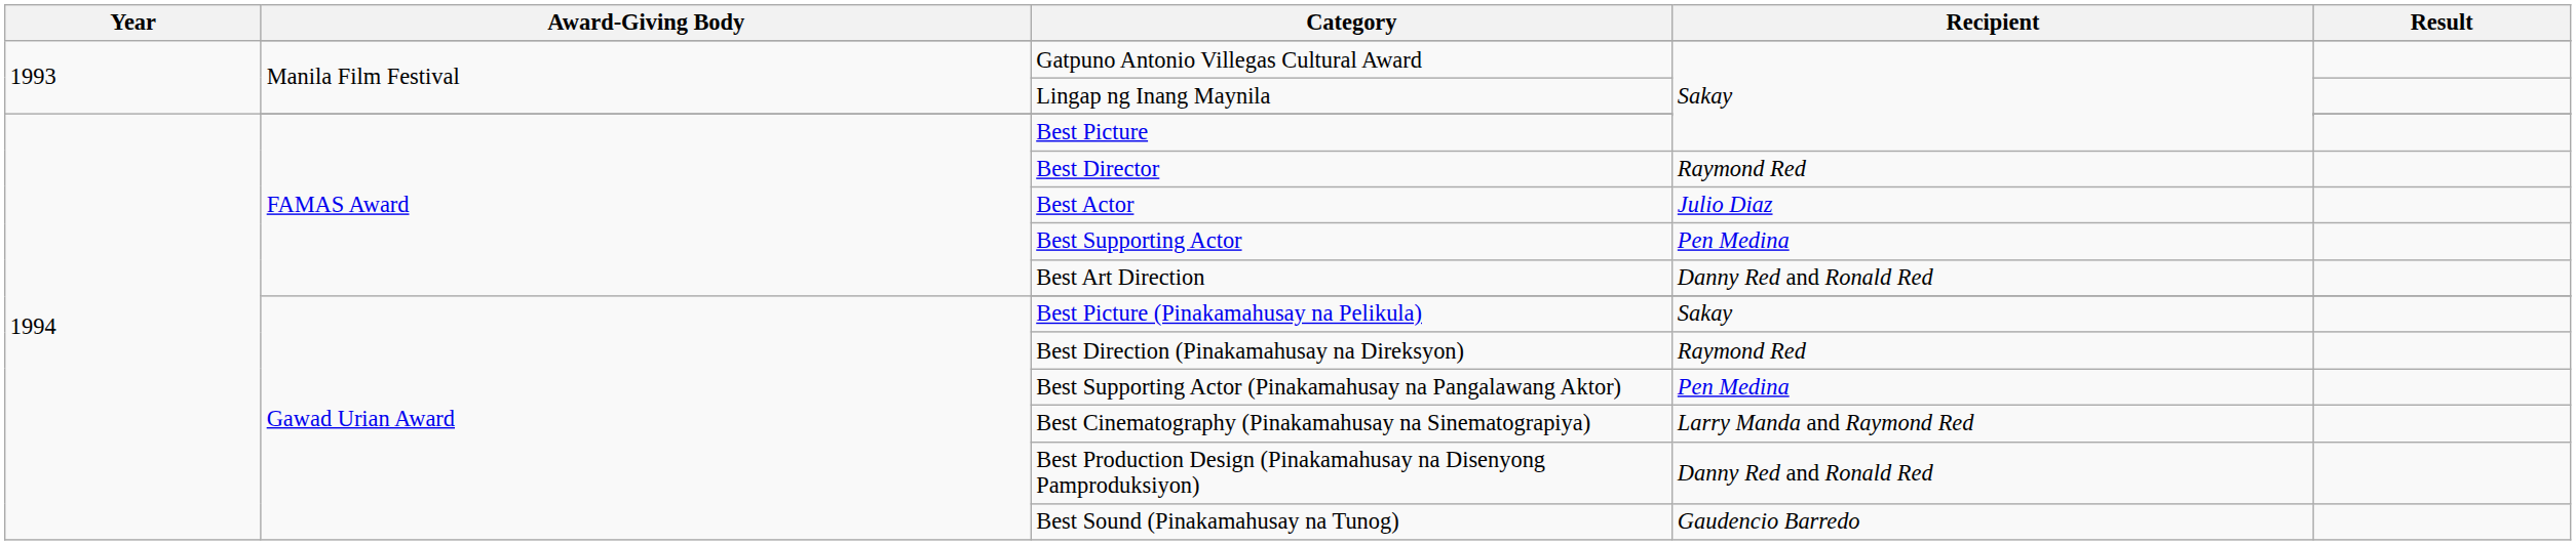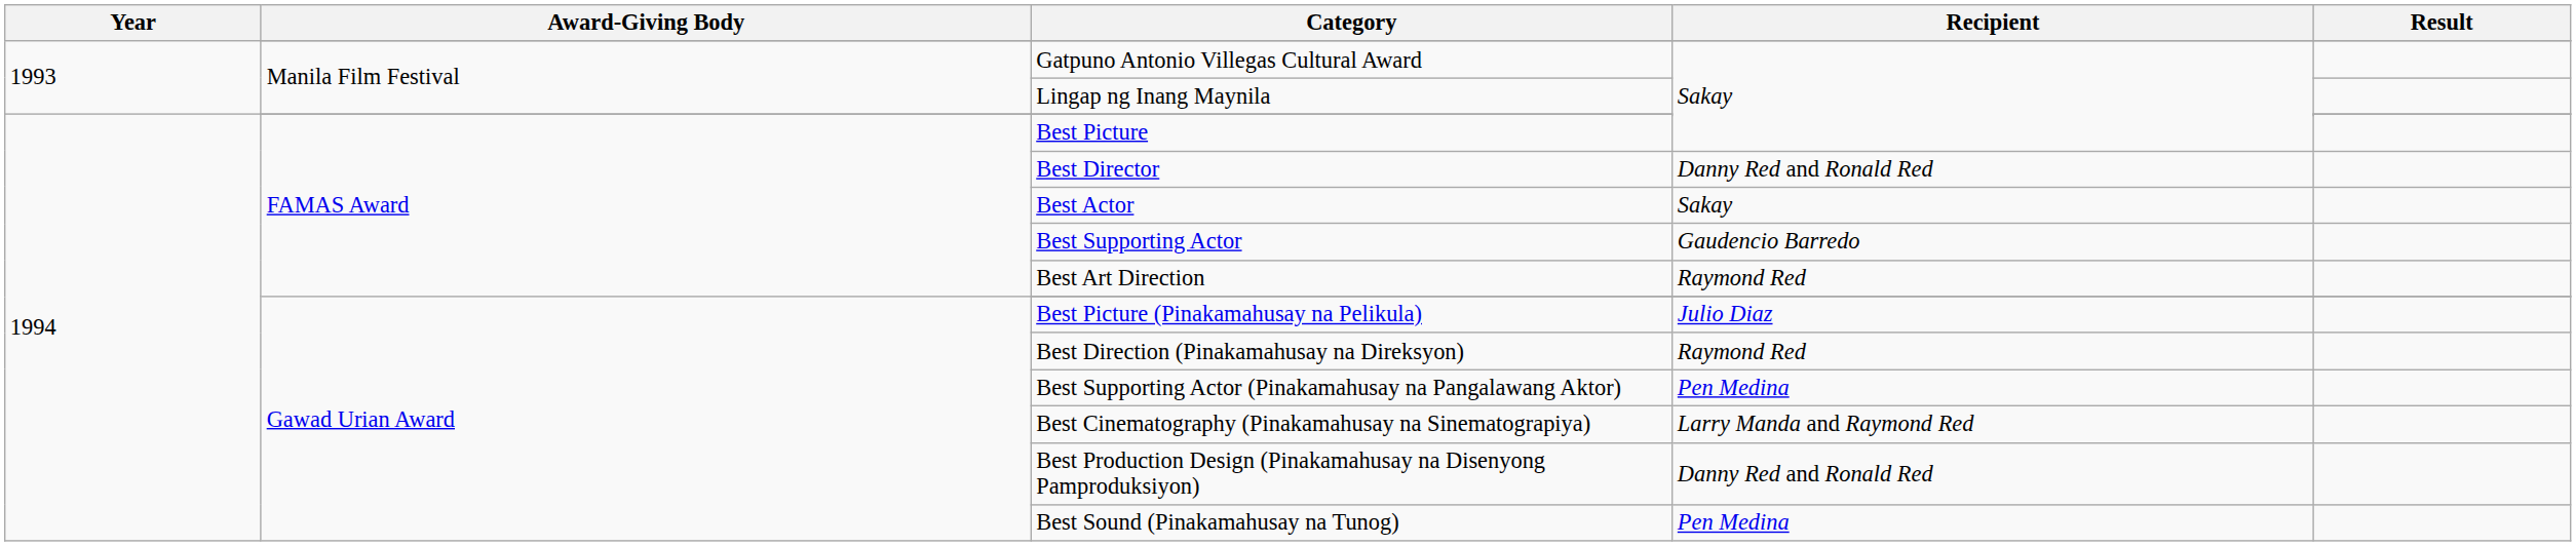 <table | width="90%" class="wikitable sortable">
 <tr>
 <th width="10%">Year</th>
 <th width="30%">Award-Giving Body</th>
 <th width="25%">Category</th>
 <th width="25%">Recipient</th>
 <th width="10%">Result</th>
 </tr>
 <tr>
 <td rowspan="3">1993</td>
 </tr>
 <tr>
 <td rowspan="2">Manila Film Festival</td>
 <td>Gatpuno Antonio Villegas Cultural Award</td>
 <td rowspan="5"><em>Sakay</em></td>
 <td></td>
 </tr>
 <tr>
 <td>Lingap ng Inang Maynila</td>
 <td></td>
 </tr>
 <tr>
 <td rowspan="14">1994</td>
 </tr>
 <tr>
 <td rowspan="6"><a href='#'>FAMAS Award</a></td>
 </tr>
 <tr>
 <td><a href='#'>Best Picture</a></td>
 <td></td>
 </tr>
 <tr>
 <td><a href='#'>Best Director</a></td>
-<td><em>Raymond Red</em></td>
+<td><em>Danny Red</em> and <em>Ronald Red</em></td>
 <td></td>
 </tr>
 <tr>
 <td><a href='#'>Best Actor</a></td>
-<td><em><a href='#'>Julio Diaz</a></em></td>
+<td><em>Sakay</em></td>
 <td></td>
 </tr>
 <tr>
 <td><a href='#'>Best Supporting Actor</a></td>
-<td><em><a href='#'>Pen Medina</a></em></td>
+<td><em>Gaudencio Barredo</em></td>
 <td></td>
 </tr>
 <tr>
 <td>Best Art Direction</td>
-<td><em>Danny Red</em> and <em>Ronald Red</em></td>
+<td><em>Raymond Red</em></td>
 <td></td>
 </tr>
 <tr>
 <td rowspan="8"><a href='#'>Gawad Urian Award</a></td>
 </tr>
 <tr>
 <td><a href='#'>Best Picture (Pinakamahusay na Pelikula)</a></td>
-<td><em>Sakay</em></td>
+<td><em><a href='#'>Julio Diaz</a></em></td>
 <td></td>
 </tr>
 <tr>
 <td>Best Direction (Pinakamahusay na Direksyon)</td>
 <td><em>Raymond Red</em></td>
 <td></td>
 </tr>
 <tr>
 <td>Best Supporting Actor (Pinakamahusay na Pangalawang Aktor)</td>
 <td><em><a href='#'>Pen Medina</a></em></td>
 <td></td>
 </tr>
 <tr>
 <td>Best Cinematography (Pinakamahusay na Sinematograpiya)</td>
 <td><em>Larry Manda</em> and <em>Raymond Red</em></td>
 <td></td>
 </tr>
 <tr>
 <td>Best Production Design (Pinakamahusay na Disenyong Pamproduksiyon)</td>
 <td><em>Danny Red</em> and <em>Ronald Red</em></td>
 <td></td>
 </tr>
 <tr>
 <td>Best Sound (Pinakamahusay na Tunog)</td>
-<td><em>Gaudencio Barredo</em></td>
+<td><em><a href='#'>Pen Medina</a></em></td>
 <td></td>
 </tr>
 </table>
